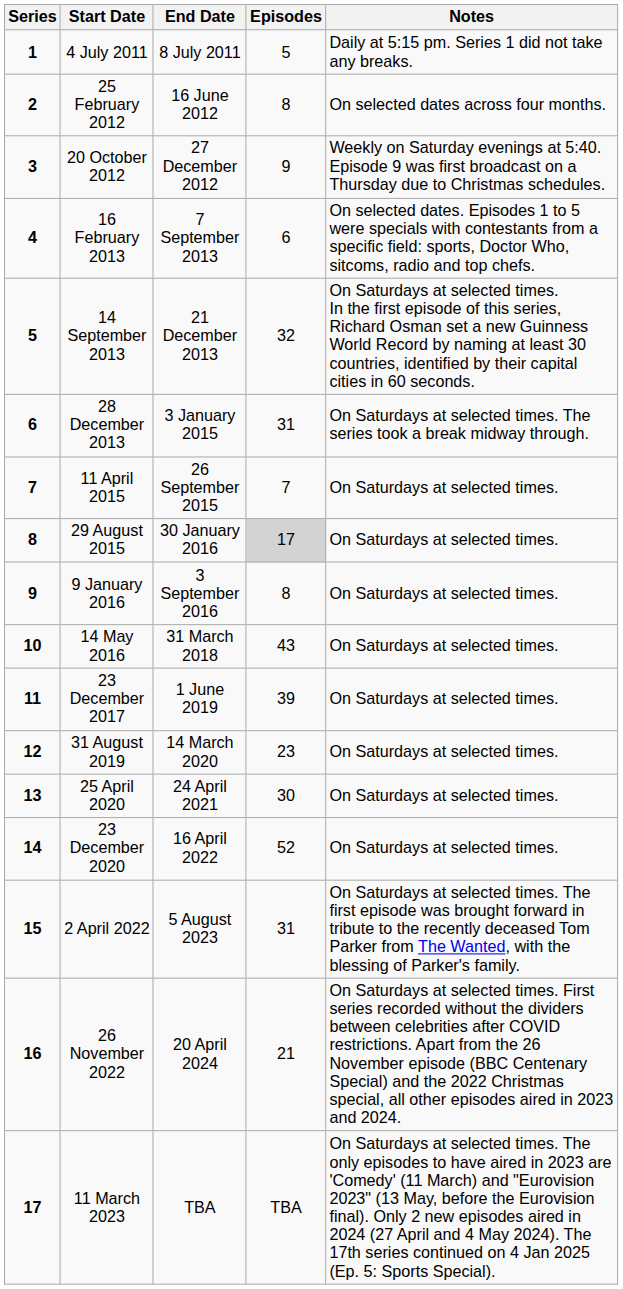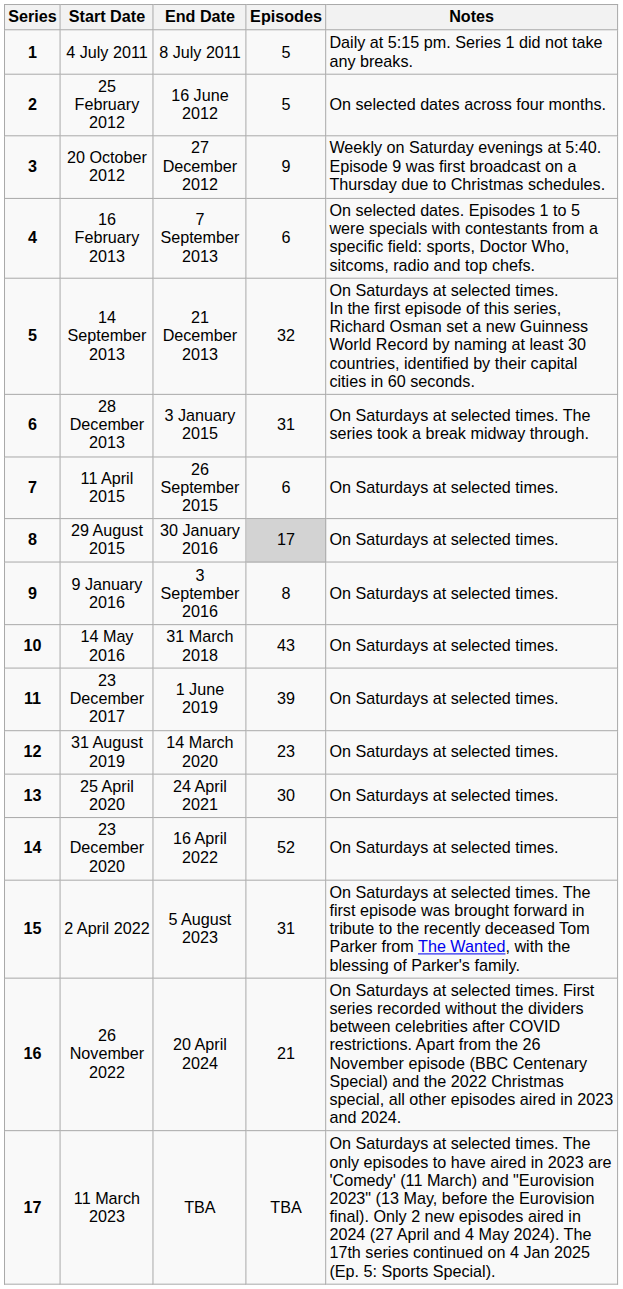 <table class="wikitable sticky-header" style="text-align:center;">
 <tr>
 <th>Series</th>
 <th>Start Date</th>
 <th>End Date</th>
 <th>Episodes</th>
 <th>Notes</th>
 </tr>
 <tr>
 <td><strong>1</strong></td>
 <td>4 July 2011</td>
 <td>8 July 2011</td>
 <td>5</td>
 <td style="text-align:left;">Daily at 5:15 pm. Series 1 did not take any breaks.</td>
 </tr>
 <tr>
 <td><strong>2</strong></td>
 <td>25 February 2012</td>
 <td>16 June 2012</td>
-<td>8</td>
+<td>5</td>
 <td style="text-align:left;">On selected dates across four months.</td>
 </tr>
 <tr>
 <td><strong>3</strong></td>
 <td>20 October 2012</td>
 <td>27 December 2012</td>
 <td>9</td>
 <td style="text-align:left;">Weekly on Saturday evenings at 5:40. Episode 9 was first broadcast on a Thursday due to Christmas schedules.</td>
 </tr>
 <tr>
 <td><strong>4</strong></td>
 <td>16 February 2013</td>
 <td>7 September 2013</td>
 <td>6</td>
 <td style="text-align:left;">On selected dates. Episodes 1 to 5 were specials with contestants from a specific field: sports, Doctor Who, sitcoms, radio and top chefs.</td>
 </tr>
 <tr>
 <td><strong>5</strong></td>
 <td>14 September 2013</td>
 <td>21 December 2013</td>
 <td>32</td>
 <td style="text-align:left;">On Saturdays at selected times.<br>In the first episode of this series, Richard Osman set a new Guinness World Record by naming at least 30 countries, identified by their capital cities in 60 seconds.</td>
 </tr>
 <tr>
 <td><strong>6</strong></td>
 <td>28 December 2013</td>
 <td>3 January 2015</td>
 <td>31</td>
 <td style="text-align:left;">On Saturdays at selected times. The series took a break midway through.</td>
 </tr>
 <tr>
 <td><strong>7</strong></td>
 <td>11 April 2015</td>
 <td>26 September 2015</td>
-<td>7</td>
+<td>6</td>
 <td style="text-align:left;">On Saturdays at selected times.</td>
 </tr>
 <tr>
 <td><strong>8</strong></td>
 <td>29 August 2015</td>
 <td>30 January 2016</td>
 <td style="background: lightgrey;">17</td>
 <td style="text-align:left;">On Saturdays at selected times.</td>
 </tr>
 <tr>
 <td><strong>9</strong></td>
 <td>9 January 2016</td>
 <td>3 September 2016</td>
 <td>8</td>
 <td style="text-align:left;">On Saturdays at selected times.</td>
 </tr>
 <tr>
 <td><strong>10</strong></td>
 <td>14 May 2016</td>
 <td>31 March 2018</td>
 <td>43</td>
 <td style="text-align:left;">On Saturdays at selected times.</td>
 </tr>
 <tr>
 <td><strong>11</strong></td>
 <td>23 December 2017</td>
 <td>1 June 2019</td>
 <td>39</td>
 <td style="text-align:left;">On Saturdays at selected times.</td>
 </tr>
 <tr>
 <td><strong>12</strong></td>
 <td>31 August 2019</td>
 <td>14 March 2020</td>
 <td>23</td>
 <td style="text-align:left;">On Saturdays at selected times.</td>
 </tr>
 <tr>
 <td><strong>13</strong></td>
 <td>25 April 2020</td>
 <td>24 April 2021</td>
 <td>30</td>
 <td style="text-align:left;">On Saturdays at selected times.</td>
 </tr>
 <tr>
 <td><strong>14</strong></td>
 <td>23 December 2020</td>
 <td>16 April 2022</td>
 <td>52</td>
 <td style="text-align:left;">On Saturdays at selected times.</td>
 </tr>
 <tr>
 <td><strong>15</strong></td>
 <td>2 April 2022</td>
 <td>5 August 2023</td>
 <td>31</td>
 <td style="text-align:left;">On Saturdays at selected times. The first episode was brought forward in tribute to the recently deceased Tom Parker from <a href='#'>The Wanted</a>, with the blessing of Parker's family.</td>
 </tr>
 <tr>
 <td><strong>16</strong></td>
 <td>26 November 2022</td>
 <td>20 April 2024</td>
 <td>21</td>
 <td style="text-align:left;">On Saturdays at selected times. First series recorded without the dividers between celebrities after COVID restrictions. Apart from the 26 November episode (BBC Centenary Special) and the 2022 Christmas special, all other episodes aired in 2023 and 2024.</td>
 </tr>
 <tr>
 <td><strong>17</strong></td>
 <td>11 March 2023</td>
 <td>TBA</td>
 <td>TBA</td>
 <td style="text-align:left;">On Saturdays at selected times. The only episodes to have aired in 2023 are 'Comedy' (11 March) and "Eurovision 2023" (13 May, before the Eurovision final). Only 2 new episodes aired in 2024 (27 April and 4 May 2024). The 17th series continued on 4 Jan 2025 (Ep. 5: Sports Special).</td>
 </tr>
 </table>
